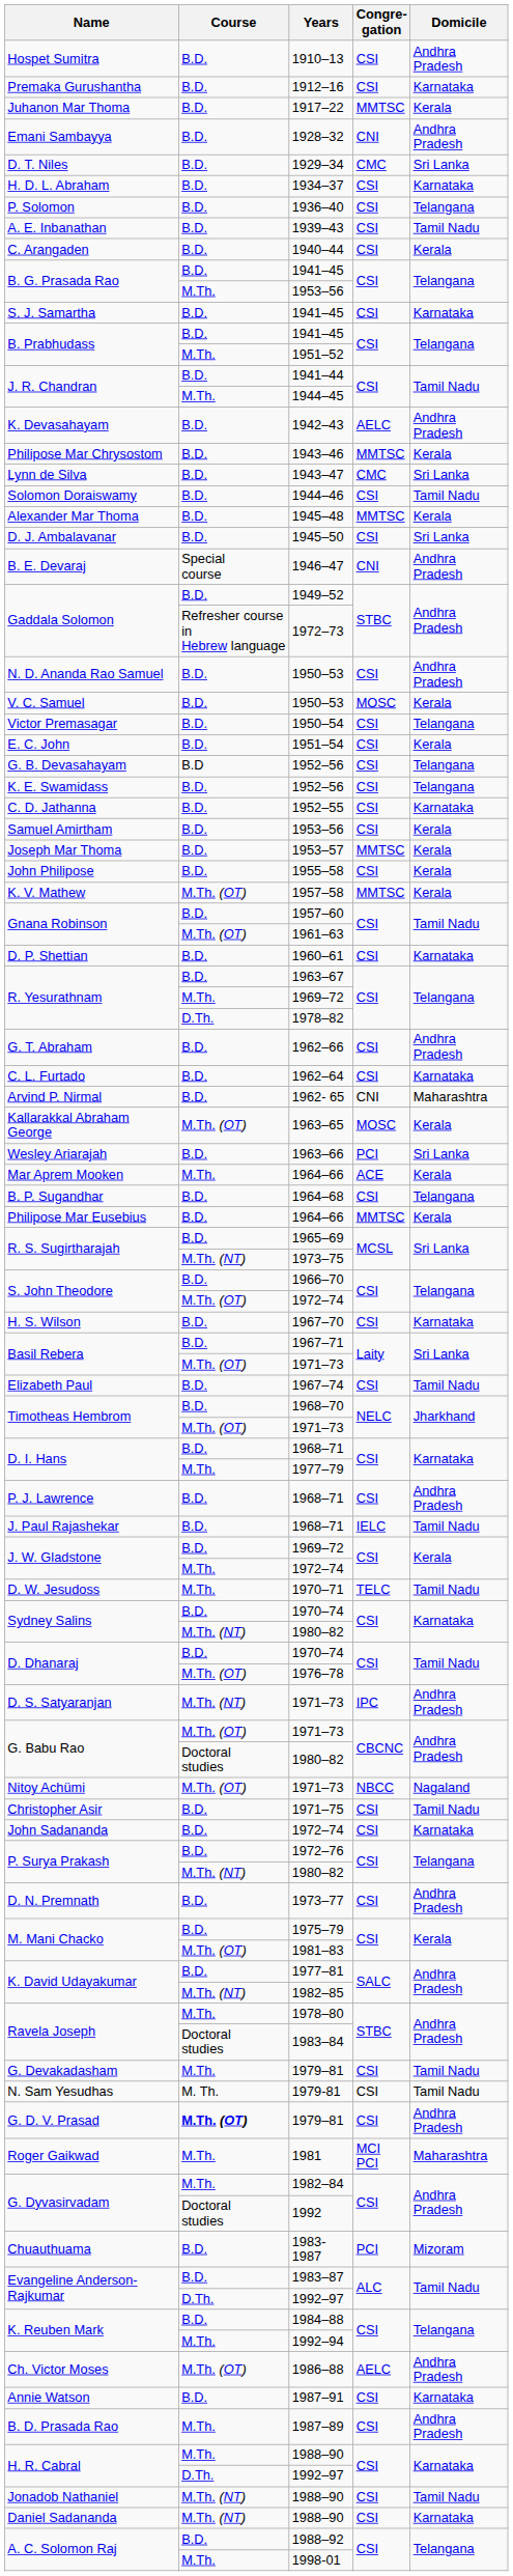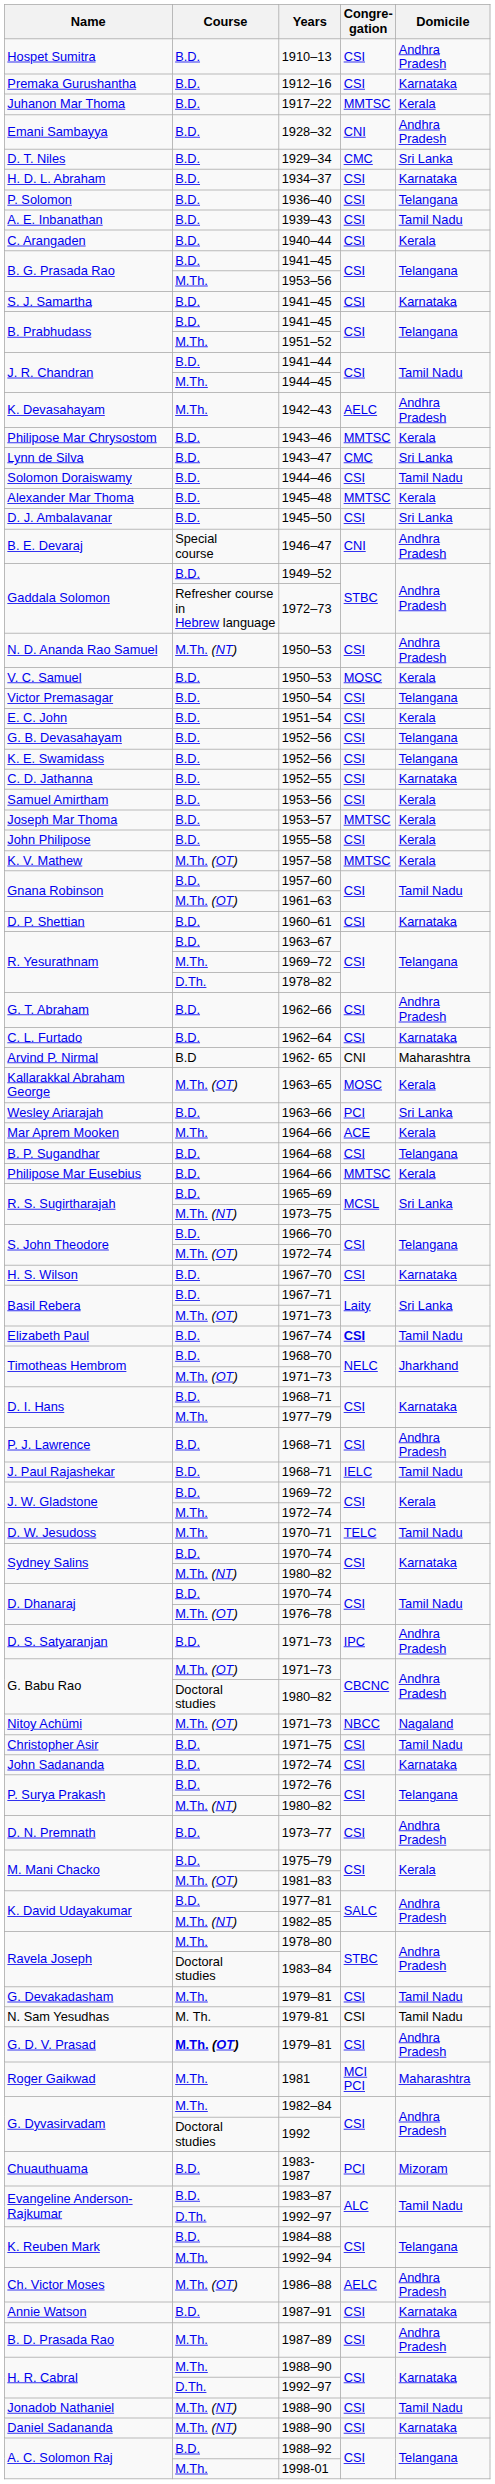 <table class="wikitable sortable">
 <tr>
 <th>Name</th>
 <th>Course</th>
 <th>Years</th>
 <th>Congre-<br>gation</th>
 <th>Domicile</th>
 </tr>
 <tr>
 <td><a href='#'>Hospet Sumitra</a></td>
 <td><a href='#'>B.D.</a></td>
 <td>1910–13</td>
 <td><a href='#'>CSI</a></td>
 <td><a href='#'>Andhra Pradesh</a></td>
 </tr>
 <tr>
 <td><a href='#'>Premaka Gurushantha</a></td>
 <td><a href='#'>B.D.</a></td>
 <td>1912–16</td>
 <td><a href='#'>CSI</a></td>
 <td><a href='#'>Karnataka</a></td>
 </tr>
 <tr>
 <td><a href='#'>Juhanon Mar Thoma</a></td>
 <td><a href='#'>B.D.</a></td>
 <td>1917–22</td>
 <td><a href='#'>MMTSC</a></td>
 <td><a href='#'>Kerala</a></td>
 </tr>
 <tr>
 <td><a href='#'>Emani Sambayya</a></td>
 <td><a href='#'>B.D.</a></td>
 <td>1928–32</td>
 <td><a href='#'>CNI</a></td>
 <td><a href='#'>Andhra Pradesh</a></td>
 </tr>
 <tr>
 <td><a href='#'>D. T. Niles</a></td>
 <td><a href='#'>B.D.</a></td>
 <td>1929–34</td>
 <td><a href='#'>CMC</a></td>
 <td><a href='#'>Sri Lanka</a></td>
 </tr>
 <tr>
 <td><a href='#'>H. D. L. Abraham</a></td>
 <td><a href='#'>B.D.</a></td>
 <td>1934–37</td>
 <td><a href='#'>CSI</a></td>
 <td><a href='#'>Karnataka</a></td>
 </tr>
 <tr>
 <td><a href='#'>P. Solomon</a></td>
 <td><a href='#'>B.D.</a></td>
 <td>1936–40</td>
 <td><a href='#'>CSI</a></td>
 <td><a href='#'>Telangana</a></td>
 </tr>
 <tr>
 <td><a href='#'>A. E. Inbanathan</a></td>
 <td><a href='#'>B.D.</a></td>
 <td>1939–43</td>
 <td><a href='#'>CSI</a></td>
 <td><a href='#'>Tamil Nadu</a></td>
 </tr>
 <tr>
 <td><a href='#'>C. Arangaden</a></td>
 <td><a href='#'>B.D.</a></td>
 <td>1940–44</td>
 <td><a href='#'>CSI</a></td>
 <td><a href='#'>Kerala</a></td>
 </tr>
 <tr>
 <td rowspan="2"><a href='#'>B. G. Prasada Rao</a></td>
 <td><a href='#'>B.D.</a></td>
 <td>1941–45</td>
 <td rowspan="2"><a href='#'>CSI</a></td>
 <td rowspan="2"><a href='#'>Telangana</a></td>
 </tr>
 <tr>
 <td><a href='#'>M.Th.</a></td>
 <td>1953–56</td>
 </tr>
 <tr>
 <td><a href='#'>S. J. Samartha</a></td>
 <td><a href='#'>B.D.</a></td>
 <td>1941–45</td>
 <td><a href='#'>CSI</a></td>
 <td><a href='#'>Karnataka</a></td>
 </tr>
 <tr>
 <td rowspan="2"><a href='#'>B. Prabhudass</a></td>
 <td><a href='#'>B.D.</a></td>
 <td>1941–45</td>
 <td rowspan="2"><a href='#'>CSI</a></td>
 <td rowspan="2"><a href='#'>Telangana</a></td>
 </tr>
 <tr>
 <td><a href='#'>M.Th.</a></td>
 <td>1951–52</td>
 </tr>
 <tr>
 <td rowspan="2"><a href='#'>J. R. Chandran</a></td>
 <td><a href='#'>B.D.</a></td>
 <td>1941–44</td>
 <td rowspan="2"><a href='#'>CSI</a></td>
 <td rowspan="2"><a href='#'>Tamil Nadu</a></td>
 </tr>
 <tr>
 <td><a href='#'>M.Th.</a></td>
 <td>1944–45</td>
 </tr>
 <tr>
 <td><a href='#'>K. Devasahayam</a></td>
-<td><a href='#'>B.D.</a></td>
+<td><a href='#'>M.Th.</a></td>
 <td>1942–43</td>
 <td><a href='#'>AELC</a></td>
 <td><a href='#'>Andhra Pradesh</a></td>
 </tr>
 <tr>
 <td><a href='#'>Philipose Mar Chrysostom</a></td>
 <td><a href='#'>B.D.</a></td>
 <td>1943–46</td>
 <td><a href='#'>MMTSC</a></td>
 <td><a href='#'>Kerala</a></td>
 </tr>
 <tr>
 <td><a href='#'>Lynn de Silva</a></td>
 <td><a href='#'>B.D.</a></td>
 <td>1943–47</td>
 <td><a href='#'>CMC</a></td>
 <td><a href='#'>Sri Lanka</a></td>
 </tr>
 <tr>
 <td><a href='#'>Solomon Doraiswamy</a></td>
 <td><a href='#'>B.D.</a></td>
 <td>1944–46</td>
 <td><a href='#'>CSI</a></td>
 <td><a href='#'>Tamil Nadu</a></td>
 </tr>
 <tr>
 <td><a href='#'>Alexander Mar Thoma</a></td>
 <td><a href='#'>B.D.</a></td>
 <td>1945–48</td>
 <td><a href='#'>MMTSC</a></td>
 <td><a href='#'>Kerala</a></td>
 </tr>
 <tr>
 <td><a href='#'>D. J. Ambalavanar</a></td>
 <td><a href='#'>B.D.</a></td>
 <td>1945–50</td>
 <td><a href='#'>CSI</a></td>
 <td><a href='#'>Sri Lanka</a></td>
 </tr>
 <tr>
 <td><a href='#'>B. E. Devaraj</a></td>
 <td>Special<br>course</td>
 <td>1946–47</td>
 <td><a href='#'>CNI</a></td>
 <td><a href='#'>Andhra Pradesh</a></td>
 </tr>
 <tr>
 <td rowspan="2"><a href='#'>Gaddala Solomon</a></td>
 <td><a href='#'>B.D.</a></td>
 <td>1949–52</td>
 <td rowspan="2"><a href='#'>STBC</a></td>
 <td rowspan="2"><a href='#'>Andhra Pradesh</a></td>
 </tr>
 <tr>
 <td>Refresher course in <br><a href='#'>Hebrew</a> language</td>
 <td>1972–73</td>
 </tr>
 <tr>
 <td><a href='#'>N. D. Ananda Rao Samuel</a></td>
-<td><a href='#'>B.D.</a></td>
+<td><a href='#'>M.Th.</a> <em>(<a href='#'>NT</a>)</em></td>
 <td>1950–53</td>
 <td><a href='#'>CSI</a></td>
 <td><a href='#'>Andhra Pradesh</a></td>
 </tr>
 <tr>
 <td><a href='#'>V. C. Samuel</a></td>
 <td><a href='#'>B.D.</a></td>
 <td>1950–53</td>
 <td><a href='#'>MOSC</a></td>
 <td><a href='#'>Kerala</a></td>
 </tr>
 <tr>
 <td><a href='#'>Victor Premasagar</a></td>
 <td><a href='#'>B.D.</a></td>
 <td>1950–54</td>
 <td><a href='#'>CSI</a></td>
 <td><a href='#'>Telangana</a></td>
 </tr>
 <tr>
 <td><a href='#'>E. C. John</a></td>
 <td><a href='#'>B.D.</a></td>
 <td>1951–54</td>
 <td><a href='#'>CSI</a></td>
 <td><a href='#'>Kerala</a></td>
 </tr>
 <tr>
 <td><a href='#'>G. B. Devasahayam</a></td>
-<td>B.D</td>
+<td><a href='#'>B.D.</a></td>
 <td>1952–56</td>
 <td><a href='#'>CSI</a></td>
 <td><a href='#'>Telangana</a></td>
 </tr>
 <tr>
 <td><a href='#'>K. E. Swamidass</a></td>
 <td><a href='#'>B.D.</a></td>
 <td>1952–56</td>
 <td><a href='#'>CSI</a></td>
 <td><a href='#'>Telangana</a></td>
 </tr>
 <tr>
 <td><a href='#'>C. D. Jathanna</a></td>
 <td><a href='#'>B.D.</a></td>
 <td>1952–55</td>
 <td><a href='#'>CSI</a></td>
 <td><a href='#'>Karnataka</a></td>
 </tr>
 <tr>
 <td><a href='#'>Samuel Amirtham</a></td>
 <td><a href='#'>B.D.</a></td>
 <td>1953–56</td>
 <td><a href='#'>CSI</a></td>
 <td><a href='#'>Kerala</a></td>
 </tr>
 <tr>
 <td><a href='#'>Joseph Mar Thoma</a></td>
 <td><a href='#'>B.D.</a></td>
 <td>1953–57</td>
 <td><a href='#'>MMTSC</a></td>
 <td><a href='#'>Kerala</a></td>
 </tr>
 <tr>
 <td><a href='#'>John Philipose</a></td>
 <td><a href='#'>B.D.</a></td>
 <td>1955–58</td>
 <td><a href='#'>CSI</a></td>
 <td><a href='#'>Kerala</a></td>
 </tr>
 <tr>
 <td><a href='#'>K. V. Mathew</a></td>
 <td><a href='#'>M.Th.</a> <em>(<a href='#'>OT</a>)</em></td>
 <td>1957–58</td>
 <td><a href='#'>MMTSC</a></td>
 <td><a href='#'>Kerala</a></td>
 </tr>
 <tr>
 <td rowspan="2"><a href='#'>Gnana Robinson</a></td>
 <td><a href='#'>B.D.</a></td>
 <td>1957–60</td>
 <td rowspan="2"><a href='#'>CSI</a></td>
 <td rowspan="2"><a href='#'>Tamil Nadu</a></td>
 </tr>
 <tr>
 <td><a href='#'>M.Th.</a> <em>(<a href='#'>OT</a>)</em></td>
 <td>1961–63</td>
 </tr>
 <tr>
 <td><a href='#'>D. P. Shettian</a></td>
 <td><a href='#'>B.D.</a></td>
 <td>1960–61</td>
 <td><a href='#'>CSI</a></td>
 <td><a href='#'>Karnataka</a></td>
 </tr>
 <tr>
 <td rowspan="3"><a href='#'>R. Yesurathnam</a></td>
 <td><a href='#'>B.D.</a></td>
 <td>1963–67</td>
 <td rowspan="3"><a href='#'>CSI</a></td>
 <td rowspan="3"><a href='#'>Telangana</a></td>
 </tr>
 <tr>
 <td><a href='#'>M.Th.</a></td>
 <td>1969–72</td>
 </tr>
 <tr>
 <td><a href='#'>D.Th.</a></td>
 <td>1978–82</td>
 </tr>
 <tr>
 <td><a href='#'>G. T. Abraham</a></td>
 <td><a href='#'>B.D.</a></td>
 <td>1962–66</td>
 <td><a href='#'>CSI</a></td>
 <td><a href='#'>Andhra Pradesh</a></td>
 </tr>
 <tr>
 <td><a href='#'>C. L. Furtado</a></td>
 <td><a href='#'>B.D.</a></td>
 <td>1962–64</td>
 <td><a href='#'>CSI</a></td>
 <td><a href='#'>Karnataka</a></td>
 </tr>
 <tr>
 <td><a href='#'>Arvind P. Nirmal</a></td>
-<td><a href='#'>B.D.</a></td>
+<td>B.D</td>
 <td>1962- 65</td>
 <td>CNI</td>
 <td>Maharashtra</td>
 </tr>
 <tr>
 <td><a href='#'>Kallarakkal Abraham George</a></td>
 <td><a href='#'>M.Th.</a> <em>(<a href='#'>OT</a>)</em></td>
 <td>1963–65</td>
 <td><a href='#'>MOSC</a></td>
 <td><a href='#'>Kerala</a></td>
 </tr>
 <tr>
 <td><a href='#'>Wesley Ariarajah</a></td>
 <td><a href='#'>B.D.</a></td>
 <td>1963–66</td>
 <td><a href='#'>PCI</a></td>
 <td><a href='#'>Sri Lanka</a></td>
 </tr>
 <tr>
 <td><a href='#'>Mar Aprem Mooken</a></td>
 <td><a href='#'>M.Th.</a></td>
 <td>1964–66</td>
 <td><a href='#'>ACE</a></td>
 <td><a href='#'>Kerala</a></td>
 </tr>
 <tr>
 <td><a href='#'>B. P. Sugandhar</a></td>
 <td><a href='#'>B.D.</a></td>
 <td>1964–68</td>
 <td><a href='#'>CSI</a></td>
 <td><a href='#'>Telangana</a></td>
 </tr>
 <tr>
 <td><a href='#'>Philipose Mar Eusebius</a></td>
 <td><a href='#'>B.D.</a></td>
 <td>1964–66</td>
 <td><a href='#'>MMTSC</a></td>
 <td><a href='#'>Kerala</a></td>
 </tr>
 <tr>
 <td rowspan="2"><a href='#'>R. S. Sugirtharajah</a></td>
 <td><a href='#'>B.D.</a></td>
 <td>1965–69</td>
 <td rowspan="2"><a href='#'>MCSL</a></td>
 <td rowspan="2"><a href='#'>Sri Lanka</a></td>
 </tr>
 <tr>
 <td><a href='#'>M.Th.</a> <em>(<a href='#'>NT</a>)</em></td>
 <td>1973–75</td>
 </tr>
 <tr>
 <td rowspan="2"><a href='#'>S. John Theodore</a></td>
 <td><a href='#'>B.D.</a></td>
 <td>1966–70</td>
 <td rowspan="2"><a href='#'>CSI</a></td>
 <td rowspan="2"><a href='#'>Telangana</a></td>
 </tr>
 <tr>
 <td><a href='#'>M.Th.</a> <em>(<a href='#'>OT</a>)</em></td>
 <td>1972–74</td>
 </tr>
 <tr>
 <td><a href='#'>H. S. Wilson</a></td>
 <td><a href='#'>B.D.</a></td>
 <td>1967–70</td>
 <td><a href='#'>CSI</a></td>
 <td><a href='#'>Karnataka</a></td>
 </tr>
 <tr>
 <td rowspan="2"><a href='#'>Basil Rebera</a></td>
 <td><a href='#'>B.D.</a></td>
 <td>1967–71</td>
 <td rowspan="2"><a href='#'>Laity</a></td>
 <td rowspan="2"><a href='#'>Sri Lanka</a></td>
 </tr>
 <tr>
 <td><a href='#'>M.Th.</a> <em>(<a href='#'>OT</a>)</em></td>
 <td>1971–73</td>
 </tr>
 <tr>
 <td><a href='#'>Elizabeth Paul</a></td>
 <td><a href='#'>B.D.</a></td>
 <td>1967–74</td>
-<td><a href='#'>CSI</a></td>
+<td><strong><a href='#'>CSI</a></strong></td>
 <td><a href='#'>Tamil Nadu</a></td>
 </tr>
 <tr>
 <td rowspan="2"><a href='#'>Timotheas Hembrom</a></td>
 <td><a href='#'>B.D.</a></td>
 <td>1968–70</td>
 <td rowspan="2"><a href='#'>NELC</a></td>
 <td rowspan="2"><a href='#'>Jharkhand</a></td>
 </tr>
 <tr>
 <td><a href='#'>M.Th.</a> <em>(<a href='#'>OT</a>)</em></td>
 <td>1971–73</td>
 </tr>
 <tr>
 <td rowspan="2"><a href='#'>D. I. Hans</a></td>
 <td><a href='#'>B.D.</a></td>
 <td>1968–71</td>
 <td rowspan="2"><a href='#'>CSI</a></td>
 <td rowspan="2"><a href='#'>Karnataka</a></td>
 </tr>
 <tr>
 <td><a href='#'>M.Th.</a></td>
 <td>1977–79</td>
 </tr>
 <tr>
 <td><a href='#'>P. J. Lawrence</a></td>
 <td><a href='#'>B.D.</a></td>
 <td>1968–71</td>
 <td><a href='#'>CSI</a></td>
 <td><a href='#'>Andhra Pradesh</a></td>
 </tr>
 <tr>
 <td><a href='#'>J. Paul Rajashekar</a></td>
 <td><a href='#'>B.D.</a></td>
 <td>1968–71</td>
 <td><a href='#'>IELC</a></td>
 <td><a href='#'>Tamil Nadu</a></td>
 </tr>
 <tr>
 <td rowspan="2"><a href='#'>J. W. Gladstone</a></td>
 <td><a href='#'>B.D.</a></td>
 <td>1969–72</td>
 <td rowspan="2"><a href='#'>CSI</a></td>
 <td rowspan="2"><a href='#'>Kerala</a></td>
 </tr>
 <tr>
 <td><a href='#'>M.Th.</a></td>
 <td>1972–74</td>
 </tr>
 <tr>
 <td><a href='#'>D. W. Jesudoss</a></td>
 <td><a href='#'>M.Th.</a></td>
 <td>1970–71</td>
 <td><a href='#'>TELC</a></td>
 <td><a href='#'>Tamil Nadu</a></td>
 </tr>
 <tr>
 <td rowspan="2"><a href='#'>Sydney Salins</a></td>
 <td><a href='#'>B.D.</a></td>
 <td>1970–74</td>
 <td rowspan="2"><a href='#'>CSI</a></td>
 <td rowspan="2"><a href='#'>Karnataka</a></td>
 </tr>
 <tr>
 <td><a href='#'>M.Th.</a> <em>(<a href='#'>NT</a>)</em></td>
 <td>1980–82</td>
 </tr>
 <tr>
 <td rowspan="2"><a href='#'>D. Dhanaraj</a></td>
 <td><a href='#'>B.D.</a></td>
 <td>1970–74</td>
 <td rowspan="2"><a href='#'>CSI</a></td>
 <td rowspan="2"><a href='#'>Tamil Nadu</a></td>
 </tr>
 <tr>
 <td><a href='#'>M.Th.</a> <em>(<a href='#'>OT</a>)</em></td>
 <td>1976–78</td>
 </tr>
 <tr>
 <td><a href='#'>D. S. Satyaranjan</a></td>
-<td><a href='#'>M.Th.</a> <em>(<a href='#'>NT</a>)</em></td>
+<td><a href='#'>B.D.</a></td>
 <td>1971–73</td>
 <td><a href='#'>IPC</a></td>
 <td><a href='#'>Andhra Pradesh</a></td>
 </tr>
 <tr>
 <td rowspan="2">G. Babu Rao</td>
 <td><a href='#'>M.Th.</a> <em>(<a href='#'>OT</a>)</em></td>
 <td>1971–73</td>
 <td rowspan="2"><a href='#'>CBCNC</a></td>
 <td rowspan="2"><a href='#'>Andhra Pradesh</a></td>
 </tr>
 <tr>
 <td>Doctoral<br> studies</td>
 <td>1980–82</td>
 </tr>
 <tr>
 <td><a href='#'>Nitoy Achümi</a></td>
 <td><a href='#'>M.Th.</a> <em>(<a href='#'>OT</a>)</em></td>
 <td>1971–73</td>
 <td><a href='#'>NBCC</a></td>
 <td><a href='#'>Nagaland</a></td>
 </tr>
 <tr>
 <td><a href='#'>Christopher Asir</a></td>
 <td><a href='#'>B.D.</a></td>
 <td>1971–75</td>
 <td><a href='#'>CSI</a></td>
 <td><a href='#'>Tamil Nadu</a></td>
 </tr>
 <tr>
 <td><a href='#'>John Sadananda</a></td>
 <td><a href='#'>B.D.</a></td>
 <td>1972–74</td>
 <td><a href='#'>CSI</a></td>
 <td><a href='#'>Karnataka</a></td>
 </tr>
 <tr>
 <td rowspan="2"><a href='#'>P. Surya Prakash</a></td>
 <td><a href='#'>B.D.</a></td>
 <td>1972–76</td>
 <td rowspan="2"><a href='#'>CSI</a></td>
 <td rowspan="2"><a href='#'>Telangana</a></td>
 </tr>
 <tr>
 <td><a href='#'>M.Th.</a> <em>(<a href='#'>NT</a>)</em></td>
 <td>1980–82</td>
 </tr>
 <tr>
 <td><a href='#'>D. N. Premnath</a></td>
 <td><a href='#'>B.D.</a></td>
 <td>1973–77</td>
 <td><a href='#'>CSI</a></td>
 <td><a href='#'>Andhra Pradesh</a></td>
 </tr>
 <tr>
 <td rowspan="2"><a href='#'>M. Mani Chacko</a></td>
 <td><a href='#'>B.D.</a></td>
 <td>1975–79</td>
 <td rowspan="2"><a href='#'>CSI</a></td>
 <td rowspan="2"><a href='#'>Kerala</a></td>
 </tr>
 <tr>
 <td><a href='#'>M.Th.</a> <em>(<a href='#'>OT</a>)</em></td>
 <td>1981–83</td>
 </tr>
 <tr>
 <td rowspan="2"><a href='#'>K. David Udayakumar</a></td>
 <td><a href='#'>B.D.</a></td>
 <td>1977–81</td>
 <td rowspan="2"><a href='#'>SALC</a></td>
 <td rowspan="2"><a href='#'>Andhra Pradesh</a></td>
 </tr>
 <tr>
 <td><a href='#'>M.Th.</a> <em>(<a href='#'>NT</a>)</em></td>
 <td>1982–85</td>
 </tr>
 <tr>
 <td rowspan="2"><a href='#'>Ravela Joseph</a></td>
 <td><a href='#'>M.Th.</a></td>
 <td>1978–80</td>
 <td rowspan="2"><a href='#'>STBC</a></td>
 <td rowspan="2"><a href='#'>Andhra Pradesh</a></td>
 </tr>
 <tr>
 <td>Doctoral<br> studies</td>
 <td>1983–84</td>
 </tr>
 <tr>
 <td><a href='#'>G. Devakadasham</a></td>
 <td><a href='#'>M.Th.</a></td>
 <td>1979–81</td>
 <td><a href='#'>CSI</a></td>
 <td><a href='#'>Tamil Nadu</a></td>
 </tr>
 <tr>
 <td>N. Sam Yesudhas</td>
 <td>M. Th.</td>
 <td>1979-81</td>
 <td>CSI</td>
 <td>Tamil Nadu</td>
 </tr>
 <tr>
 <td><a href='#'>G. D. V. Prasad</a></td>
 <td><strong><a href='#'>M.Th.</a> <em>(<a href='#'>OT</a>)</em></strong></td>
 <td>1979–81</td>
 <td><a href='#'>CSI</a></td>
 <td><a href='#'>Andhra Pradesh</a></td>
 </tr>
 <tr>
 <td><a href='#'>Roger Gaikwad</a></td>
 <td><a href='#'>M.Th.</a></td>
 <td>1981</td>
 <td><a href='#'>MCI</a><br><a href='#'>PCI</a></td>
 <td><a href='#'>Maharashtra</a></td>
 </tr>
 <tr>
 <td rowspan="2"><a href='#'>G. Dyvasirvadam</a></td>
 <td><a href='#'>M.Th.</a></td>
 <td>1982–84</td>
 <td rowspan="2"><a href='#'>CSI</a></td>
 <td rowspan="2"><a href='#'>Andhra Pradesh</a></td>
 </tr>
 <tr>
 <td>Doctoral<br> studies</td>
 <td>1992</td>
 </tr>
 <tr>
 <td><a href='#'>Chuauthuama</a></td>
 <td><a href='#'>B.D.</a></td>
 <td>1983-1987</td>
 <td><a href='#'>PCI</a></td>
 <td><a href='#'>Mizoram</a></td>
 </tr>
 <tr>
 <td rowspan="2"><a href='#'>Evangeline Anderson-Rajkumar</a></td>
 <td><a href='#'>B.D.</a></td>
 <td>1983–87</td>
 <td rowspan="2"><a href='#'>ALC</a></td>
 <td rowspan="2"><a href='#'>Tamil Nadu</a></td>
 </tr>
 <tr>
 <td><a href='#'>D.Th.</a></td>
 <td>1992–97</td>
 </tr>
 <tr>
 <td rowspan="2"><a href='#'>K. Reuben Mark</a></td>
 <td><a href='#'>B.D.</a></td>
 <td>1984–88</td>
 <td rowspan="2"><a href='#'>CSI</a></td>
 <td rowspan="2"><a href='#'>Telangana</a></td>
 </tr>
 <tr>
 <td><a href='#'>M.Th.</a></td>
 <td>1992–94</td>
 </tr>
 <tr>
 <td><a href='#'>Ch. Victor Moses</a></td>
 <td><a href='#'>M.Th.</a> <em>(<a href='#'>OT</a>)</em></td>
 <td>1986–88</td>
 <td><a href='#'>AELC</a></td>
 <td><a href='#'>Andhra Pradesh</a></td>
 </tr>
 <tr>
 <td><a href='#'>Annie Watson</a></td>
 <td><a href='#'>B.D.</a></td>
 <td>1987–91</td>
 <td><a href='#'>CSI</a></td>
 <td><a href='#'>Karnataka</a></td>
 </tr>
 <tr>
 <td><a href='#'>B. D. Prasada Rao</a></td>
 <td><a href='#'>M.Th.</a></td>
 <td>1987–89</td>
 <td><a href='#'>CSI</a></td>
 <td><a href='#'>Andhra Pradesh</a></td>
 </tr>
 <tr>
 <td rowspan="2"><a href='#'>H. R. Cabral</a></td>
 <td><a href='#'>M.Th.</a></td>
 <td>1988–90</td>
 <td rowspan="2"><a href='#'>CSI</a></td>
 <td rowspan="2"><a href='#'>Karnataka</a></td>
 </tr>
 <tr>
 <td><a href='#'>D.Th.</a></td>
 <td>1992–97</td>
 </tr>
 <tr>
 <td><a href='#'>Jonadob Nathaniel</a></td>
 <td><a href='#'>M.Th.</a> <em>(<a href='#'>NT</a>)</em></td>
 <td>1988–90</td>
 <td><a href='#'>CSI</a></td>
 <td><a href='#'>Tamil Nadu</a></td>
 </tr>
 <tr>
 <td><a href='#'>Daniel Sadananda</a></td>
 <td><a href='#'>M.Th.</a> <em>(<a href='#'>NT</a>)</em></td>
 <td>1988–90</td>
 <td><a href='#'>CSI</a></td>
 <td><a href='#'>Karnataka</a></td>
 </tr>
 <tr>
 <td rowspan="2"><a href='#'>A. C. Solomon Raj</a></td>
 <td><a href='#'>B.D.</a></td>
 <td>1988–92</td>
 <td rowspan="2"><a href='#'>CSI</a></td>
 <td rowspan="2"><a href='#'>Telangana</a></td>
 </tr>
 <tr>
 <td><a href='#'>M.Th.</a></td>
 <td>1998-01</td>
 </tr>
 </table>
